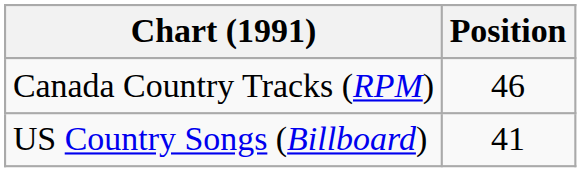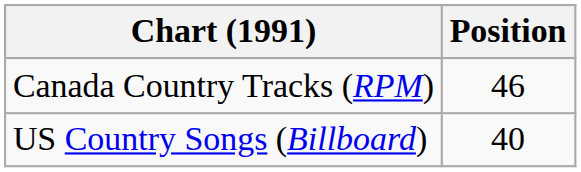 <table class="wikitable sortable">
 <tr>
 <th scope="col">Chart (1991)</th>
 <th scope="col">Position</th>
 </tr>
 <tr>
 <td>Canada Country Tracks (<em><a href='#'>RPM</a></em>)</td>
 <td align="center">46</td>
 </tr>
 <tr>
 <td>US <a href='#'>Country Songs</a> (<em><a href='#'>Billboard</a></em>)</td>
-<td align="center">41</td>
+<td align="center">40</td>
 </tr>
 </table>
